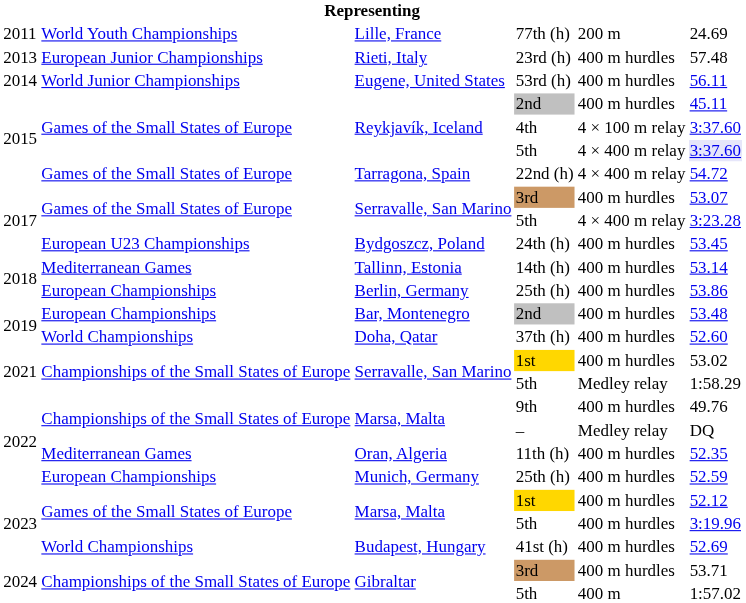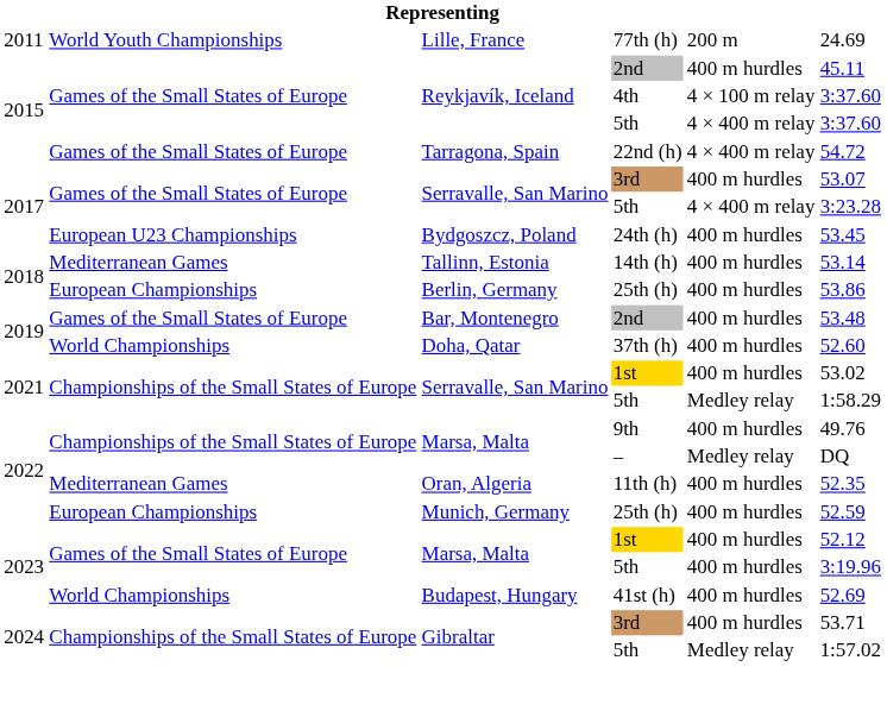 <table>
 <tr>
 <th colspan="6">Representing </th>
 </tr>
 <tr>
 <td>2011</td>
 <td><a href='#'>World Youth Championships</a></td>
 <td><a href='#'>Lille, France</a></td>
 <td>77th (h)</td>
 <td>200 m</td>
 <td>24.69</td>
-</tr>
-<tr>
-<td>2013</td>
-<td><a href='#'>European Junior Championships</a></td>
-<td><a href='#'>Rieti, Italy</a></td>
-<td>23rd (h)</td>
-<td>400 m hurdles</td>
-<td>57.48</td>
-</tr>
-<tr>
-<td>2014</td>
-<td><a href='#'>World Junior Championships</a></td>
-<td><a href='#'>Eugene, United States</a></td>
-<td>53rd (h)</td>
-<td>400 m hurdles</td>
-<td><a href='#'>56.11</a></td>
 </tr>
 <tr>
 <td rowspan=4>2015</td>
 <td rowspan=3><a href='#'>Games of the Small States of Europe</a></td>
 <td rowspan=3><a href='#'>Reykjavík, Iceland</a></td>
 <td bgcolor=silver>2nd</td>
 <td>400 m hurdles</td>
 <td><a href='#'>45.11</a></td>
 </tr>
 <tr>
 <td>4th</td>
 <td>4 × 100 m relay</td>
 <td><a href='#'>3:37.60</a></td>
 </tr>
 <tr>
 <td>5th</td>
 <td>4 × 400 m relay</td>
-<td style="background: lavender;"><a href='#'>3:37.60</a></td>
+<td><a href='#'>3:37.60</a></td>
 </tr>
 <tr>
 <td><a href='#'>Games of the Small States of Europe</a></td>
 <td><a href='#'>Tarragona, Spain</a></td>
 <td>22nd (h)</td>
 <td>4 × 400 m relay</td>
 <td><a href='#'>54.72</a></td>
 </tr>
 <tr>
 <td rowspan=3>2017</td>
 <td rowspan=2><a href='#'>Games of the Small States of Europe</a></td>
 <td rowspan=2><a href='#'>Serravalle, San Marino</a></td>
 <td bgcolor=cc9966>3rd</td>
 <td>400 m hurdles</td>
 <td><a href='#'>53.07</a></td>
 </tr>
 <tr>
 <td>5th</td>
 <td>4 × 400 m relay</td>
 <td><a href='#'>3:23.28</a></td>
 </tr>
 <tr>
 <td><a href='#'>European U23 Championships</a></td>
 <td><a href='#'>Bydgoszcz, Poland</a></td>
 <td>24th (h)</td>
 <td>400 m hurdles</td>
 <td><a href='#'>53.45</a></td>
 </tr>
 <tr>
 <td rowspan=2>2018</td>
 <td><a href='#'>Mediterranean Games</a></td>
 <td><a href='#'>Tallinn, Estonia</a></td>
 <td>14th (h)</td>
 <td>400 m hurdles</td>
 <td><a href='#'>53.14</a></td>
 </tr>
 <tr>
 <td><a href='#'>European Championships</a></td>
 <td><a href='#'>Berlin, Germany</a></td>
 <td>25th (h)</td>
 <td>400 m hurdles</td>
 <td><a href='#'>53.86</a></td>
 </tr>
 <tr>
 <td rowspan=2>2019</td>
-<td><a href='#'>European Championships</a></td>
+<td><a href='#'>Games of the Small States of Europe</a></td>
 <td><a href='#'>Bar, Montenegro</a></td>
 <td bgcolor=silver>2nd</td>
 <td>400 m hurdles</td>
 <td><a href='#'>53.48</a></td>
 </tr>
 <tr>
 <td><a href='#'>World Championships</a></td>
 <td><a href='#'>Doha, Qatar</a></td>
 <td>37th (h)</td>
 <td>400 m hurdles</td>
 <td><a href='#'>52.60</a></td>
 </tr>
 <tr>
 <td rowspan=2>2021</td>
 <td rowspan=2><a href='#'>Championships of the Small States of Europe</a></td>
 <td rowspan=2><a href='#'>Serravalle, San Marino</a></td>
 <td bgcolor=gold>1st</td>
 <td>400 m hurdles</td>
 <td>53.02</td>
 </tr>
 <tr>
 <td>5th</td>
 <td>Medley relay</td>
 <td>1:58.29</td>
 </tr>
 <tr>
 <td rowspan=4>2022</td>
 <td rowspan=2><a href='#'>Championships of the Small States of Europe</a></td>
 <td rowspan=2><a href='#'>Marsa, Malta</a></td>
 <td>9th</td>
 <td>400 m hurdles</td>
 <td>49.76</td>
 </tr>
 <tr>
 <td>–</td>
 <td>Medley relay</td>
 <td>DQ</td>
 </tr>
 <tr>
 <td><a href='#'>Mediterranean Games</a></td>
 <td><a href='#'>Oran, Algeria</a></td>
 <td>11th (h)</td>
 <td>400 m hurdles</td>
 <td><a href='#'>52.35</a></td>
 </tr>
 <tr>
 <td><a href='#'>European Championships</a></td>
 <td><a href='#'>Munich, Germany</a></td>
 <td>25th (h)</td>
 <td>400 m hurdles</td>
 <td><a href='#'>52.59</a></td>
 </tr>
 <tr>
 <td rowspan=3>2023</td>
 <td rowspan=2><a href='#'>Games of the Small States of Europe</a></td>
 <td rowspan=2><a href='#'>Marsa, Malta</a></td>
 <td bgcolor=gold>1st</td>
 <td>400 m hurdles</td>
 <td><a href='#'>52.12</a></td>
 </tr>
 <tr>
 <td>5th</td>
 <td>400 m hurdles</td>
 <td><a href='#'>3:19.96</a></td>
 </tr>
 <tr>
 <td><a href='#'>World Championships</a></td>
 <td><a href='#'>Budapest, Hungary</a></td>
 <td>41st (h)</td>
 <td>400 m hurdles</td>
 <td><a href='#'>52.69</a></td>
 </tr>
 <tr>
 <td rowspan=2>2024</td>
 <td rowspan=2><a href='#'>Championships of the Small States of Europe</a></td>
 <td rowspan=2><a href='#'>Gibraltar</a></td>
 <td bgcolor=cc9966>3rd</td>
 <td>400 m hurdles</td>
 <td>53.71</td>
 </tr>
 <tr>
 <td>5th</td>
-<td>400 m</td>
+<td>Medley relay</td>
 <td>1:57.02</td>
 </tr>
 </table>
